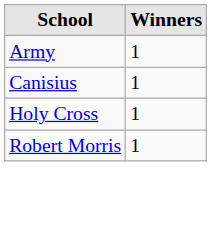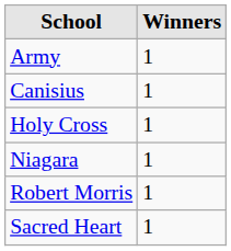 <table class="wikitable">
 <tr>
 <th style="background:#e5e5e5;">School</th>
 <th style="background:#e5e5e5;">Winners</th>
 </tr>
 <tr>
 <td><a href='#'>Army</a></td>
 <td>1</td>
 </tr>
 <tr>
 <td><a href='#'>Canisius</a></td>
 <td>1</td>
 </tr>
 <tr>
 <td><a href='#'>Holy Cross</a></td>
 <td>1</td>
 </tr>
 <tr>
+<td><a href='#'>Niagara</a></td>
+<td>1</td>
+</tr>
+<tr>
 <td><a href='#'>Robert Morris</a></td>
 <td>1</td>
 </tr>
+<tr>
+<td><a href='#'>Sacred Heart</a></td>
+<td>1</td>
+</tr>
 </table>
